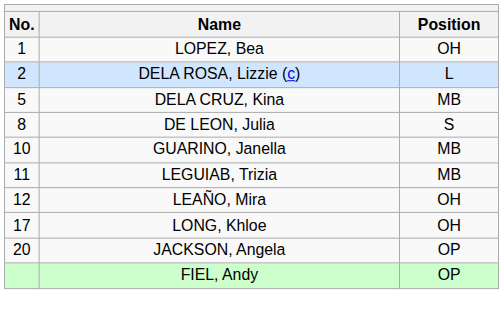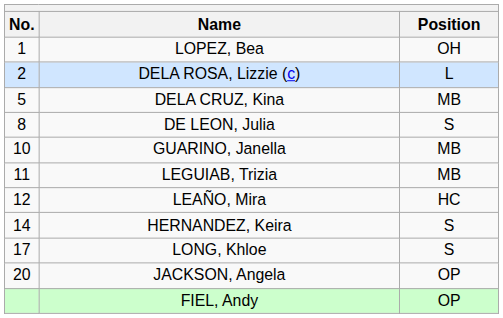 <table class="wikitable mw-collapsible mw-collapsed" style="text-align:center; width:500px; border:none">
 <tr>
 <th style="text-align:center" colspan="3"></th>
 </tr>
 <tr>
 <th style="width:7%">No.</th>
 <th>Name</th>
 <th style="width:20%">Position</th>
 </tr>
 <tr>
 <td>1</td>
 <td>LOPEZ, Bea</td>
 <td>OH</td>
 </tr>
 <tr bgcolor=#D0E6FF>
 <td>2</td>
 <td>DELA ROSA, Lizzie (<a href='#'>c</a>)</td>
 <td>L</td>
 </tr>
 <tr>
 <td>5</td>
 <td>DELA CRUZ, Kina</td>
 <td>MB</td>
 </tr>
 <tr>
 <td>8</td>
 <td>DE LEON, Julia</td>
 <td>S</td>
 </tr>
 <tr>
 <td>10</td>
 <td>GUARINO, Janella</td>
 <td>MB</td>
 </tr>
 <tr>
 <td>11</td>
 <td>LEGUIAB, Trizia</td>
 <td>MB</td>
 </tr>
 <tr>
 <td>12</td>
 <td>LEAÑO, Mira</td>
-<td>OH</td>
+<td>HC</td>
+</tr>
+<tr>
+<td>14</td>
+<td>HERNANDEZ, Keira</td>
+<td>S</td>
 </tr>
 <tr>
 <td>17</td>
 <td>LONG, Khloe</td>
-<td>OH</td>
+<td>S</td>
 </tr>
 <tr>
 <td>20</td>
 <td>JACKSON, Angela</td>
 <td>OP</td>
 </tr>
 <tr bgcolor=#CCFFCC>
 <td></td>
 <td>FIEL, Andy</td>
 <td>OP</td>
 </tr>
 </table>
